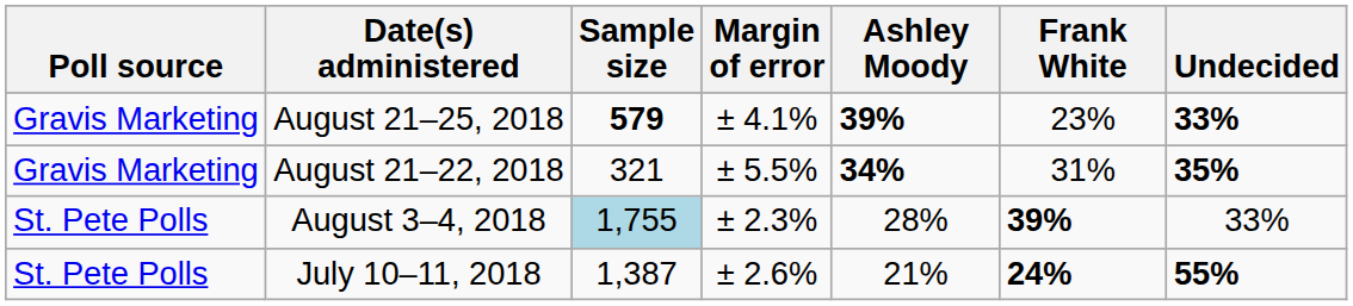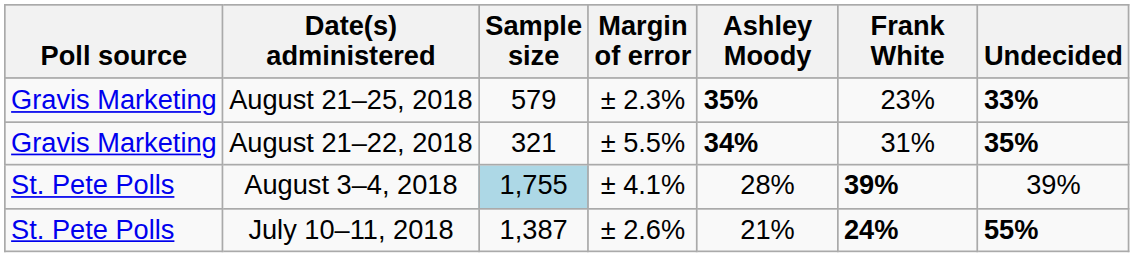 <table class="wikitable">
 <tr valign=bottom>
 <th>Poll source</th>
 <th>Date(s)<br>administered</th>
 <th>Sample<br>size</th>
 <th>Margin<br>of error</th>
 <th style="width:75px;">Ashley<br>Moody</th>
 <th style="width:75px;">Frank<br>White</th>
 <th>Undecided</th>
 </tr>
 <tr>
 <td><a href='#'>Gravis Marketing</a></td>
 <td align=center>August 21–25, 2018</td>
-<td align=center><strong>579</strong></td>
-<td align=center>± 4.1%</td>
-<td><strong>39%</strong></td>
+<td align=center>579</td>
+<td align=center>± 2.3%</td>
+<td><strong>35%</strong></td>
 <td align=center>23%</td>
 <td><strong>33%</strong></td>
 </tr>
 <tr>
 <td><a href='#'>Gravis Marketing</a></td>
 <td align=center>August 21–22, 2018</td>
 <td align=center>321</td>
 <td align=center>± 5.5%</td>
 <td><strong>34%</strong></td>
 <td align=center>31%</td>
 <td><strong>35%</strong></td>
 </tr>
 <tr>
 <td><a href='#'>St. Pete Polls</a></td>
 <td align=center>August 3–4, 2018</td>
 <td align=center style="background: lightblue;">1,755</td>
-<td align=center>± 2.3%</td>
+<td align=center>± 4.1%</td>
 <td align=center>28%</td>
 <td><strong>39%</strong></td>
-<td align=center>33%</td>
+<td align=center>39%</td>
 </tr>
 <tr>
 <td><a href='#'>St. Pete Polls</a></td>
 <td align=center>July 10–11, 2018</td>
 <td align=center>1,387</td>
 <td align=center>± 2.6%</td>
 <td align=center>21%</td>
 <td><strong>24%</strong></td>
 <td><strong>55%</strong></td>
 </tr>
 </table>
